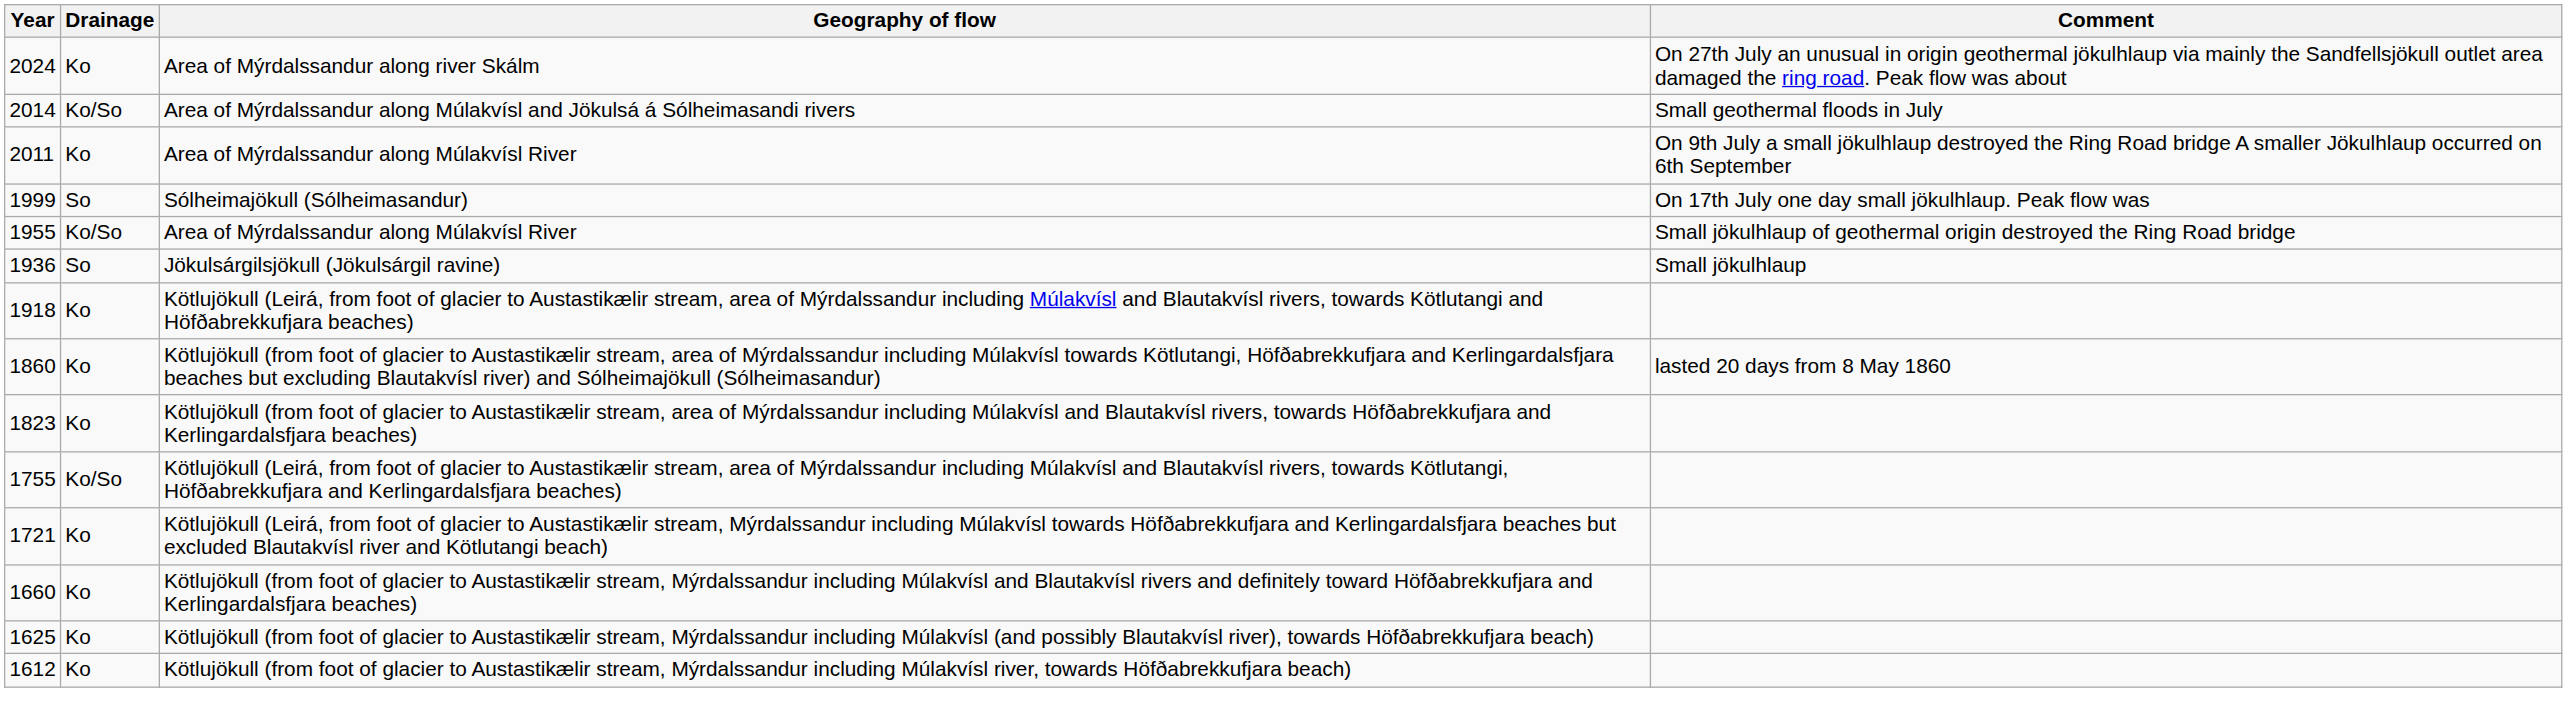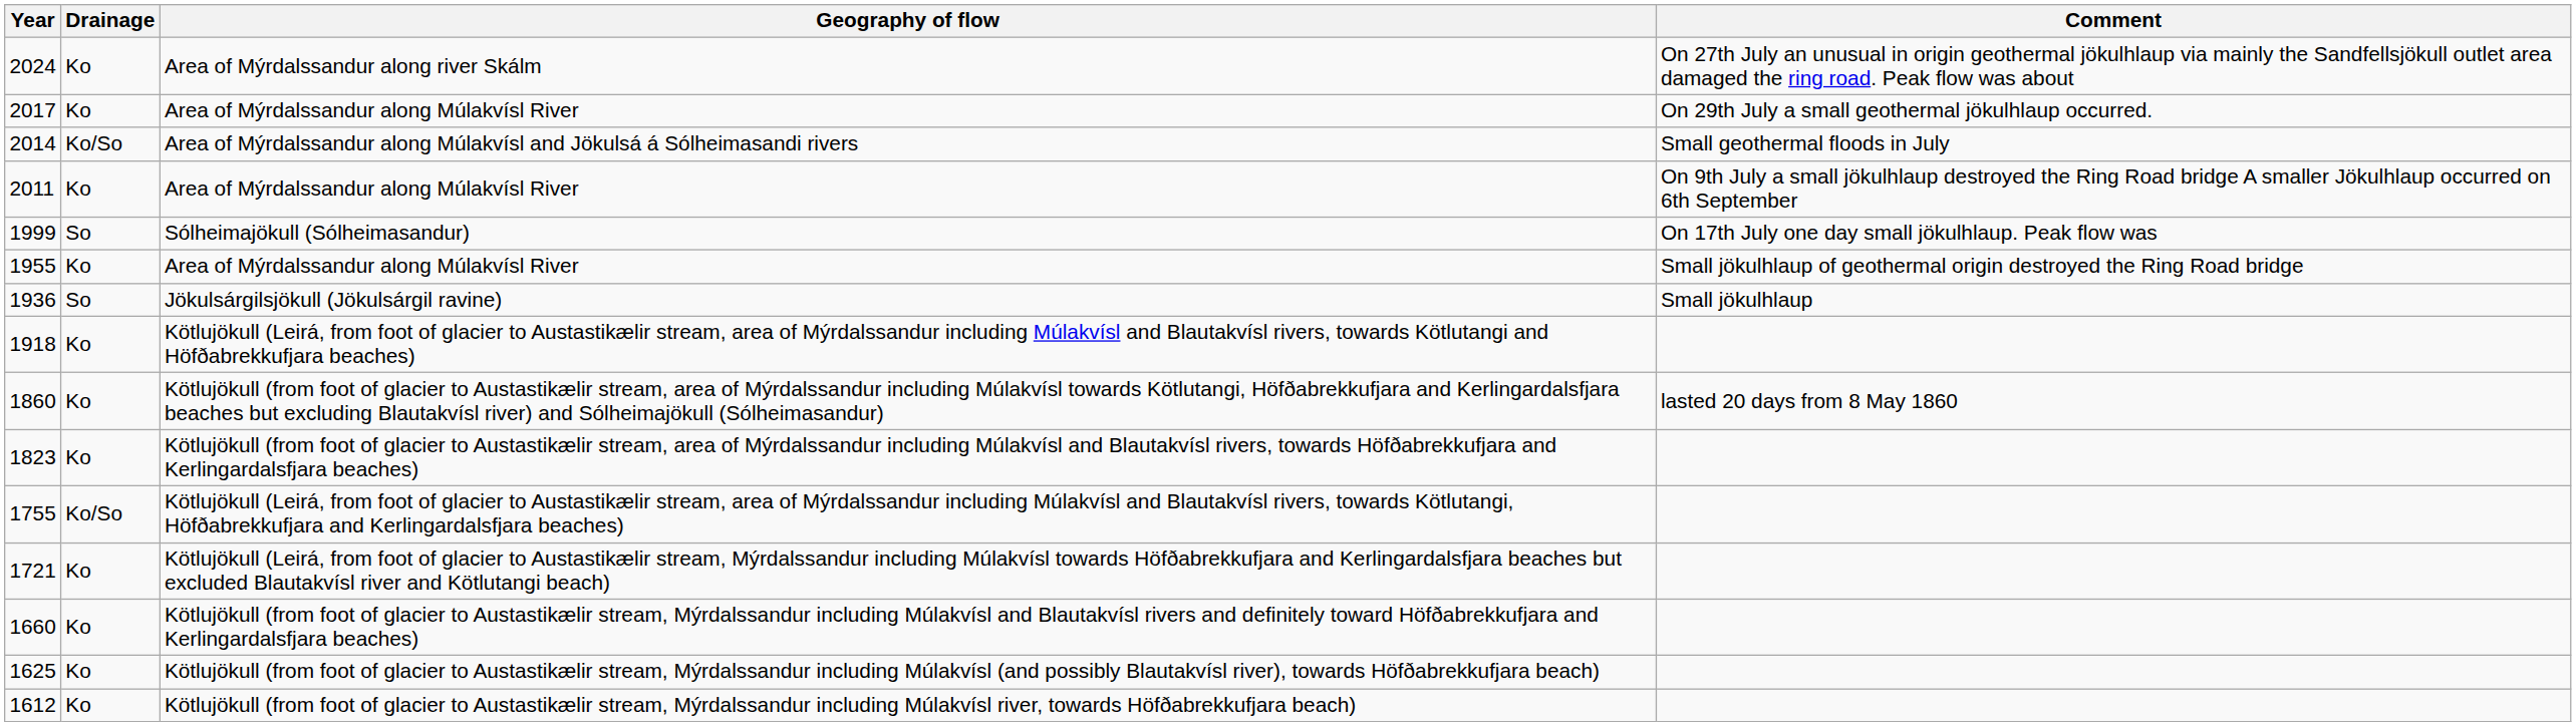 <table class="wikitable sortable">
 <tr>
 <th>Year</th>
 <th>Drainage</th>
 <th>Geography of flow</th>
 <th>Comment</th>
 </tr>
 <tr>
 <td>2024</td>
 <td>Ko</td>
 <td>Area of Mýrdalssandur along river Skálm</td>
 <td>On 27th July an unusual in origin geothermal jökulhlaup via mainly the Sandfellsjökull outlet area damaged the <a href='#'>ring road</a>. Peak flow was about </td>
+</tr>
+<tr>
+<td>2017</td>
+<td>Ko</td>
+<td>Area of Mýrdalssandur along Múlakvísl River</td>
+<td>On 29th July a small geothermal jökulhlaup occurred.</td>
 </tr>
 <tr>
 <td>2014</td>
 <td>Ko/So</td>
 <td>Area of Mýrdalssandur along Múlakvísl and Jökulsá á Sólheimasandi rivers</td>
 <td>Small geothermal floods in July</td>
 </tr>
 <tr>
 <td>2011</td>
 <td>Ko</td>
 <td>Area of Mýrdalssandur along Múlakvísl River</td>
 <td>On 9th July a small jökulhlaup destroyed the Ring Road bridge A smaller Jökulhlaup occurred on 6th September</td>
 </tr>
 <tr>
 <td>1999</td>
 <td>So</td>
 <td>Sólheimajökull (Sólheimasandur)</td>
 <td>On 17th July one day small jökulhlaup. Peak flow was </td>
 </tr>
 <tr>
 <td>1955</td>
-<td>Ko/So</td>
+<td>Ko</td>
 <td>Area of Mýrdalssandur along Múlakvísl River</td>
 <td>Small  jökulhlaup of geothermal origin destroyed the Ring Road bridge</td>
 </tr>
 <tr>
 <td>1936</td>
 <td>So</td>
 <td>Jökulsárgilsjökull (Jökulsárgil ravine)</td>
 <td>Small jökulhlaup</td>
 </tr>
 <tr>
 <td>1918</td>
 <td>Ko</td>
 <td>Kötlujökull (Leirá, from foot of glacier to Austastikælir stream, area of Mýrdalssandur including <a href='#'>Múlakvísl</a> and Blautakvísl rivers, towards Kötlutangi and Höfðabrekkufjara beaches)</td>
 <td></td>
 </tr>
 <tr>
 <td>1860</td>
 <td>Ko</td>
 <td>Kötlujökull (from foot of glacier to Austastikælir stream, area of Mýrdalssandur including Múlakvísl towards Kötlutangi, Höfðabrekkufjara and  Kerlingardalsfjara beaches but excluding Blautakvísl river) and Sólheimajökull (Sólheimasandur)</td>
 <td>lasted 20 days from 8 May 1860</td>
 </tr>
 <tr>
 <td>1823</td>
 <td>Ko</td>
 <td>Kötlujökull (from foot of glacier to Austastikælir stream, area of Mýrdalssandur including Múlakvísl and Blautakvísl rivers, towards Höfðabrekkufjara and Kerlingardalsfjara beaches)</td>
 <td></td>
 </tr>
 <tr>
 <td>1755</td>
 <td>Ko/So</td>
 <td>Kötlujökull (Leirá, from foot of glacier to Austastikælir stream, area of Mýrdalssandur including Múlakvísl and Blautakvísl rivers, towards Kötlutangi, Höfðabrekkufjara and Kerlingardalsfjara beaches)</td>
 <td></td>
 </tr>
 <tr>
 <td>1721</td>
 <td>Ko</td>
 <td>Kötlujökull (Leirá, from foot of glacier to Austastikælir stream, Mýrdalssandur including Múlakvísl towards Höfðabrekkufjara and Kerlingardalsfjara beaches but excluded Blautakvísl river and Kötlutangi beach)</td>
 <td></td>
 </tr>
 <tr>
 <td>1660</td>
 <td>Ko</td>
 <td>Kötlujökull (from foot of glacier to Austastikælir stream, Mýrdalssandur including Múlakvísl and Blautakvísl rivers and definitely toward Höfðabrekkufjara and Kerlingardalsfjara beaches)</td>
 <td></td>
 </tr>
 <tr>
 <td>1625</td>
 <td>Ko</td>
 <td>Kötlujökull (from foot of glacier to Austastikælir stream, Mýrdalssandur including Múlakvísl (and possibly Blautakvísl river), towards Höfðabrekkufjara beach)</td>
 <td></td>
 </tr>
 <tr>
 <td>1612</td>
 <td>Ko</td>
 <td>Kötlujökull (from foot of glacier to Austastikælir stream, Mýrdalssandur including Múlakvísl river, towards Höfðabrekkufjara beach)</td>
 <td></td>
 </tr>
 </table>
